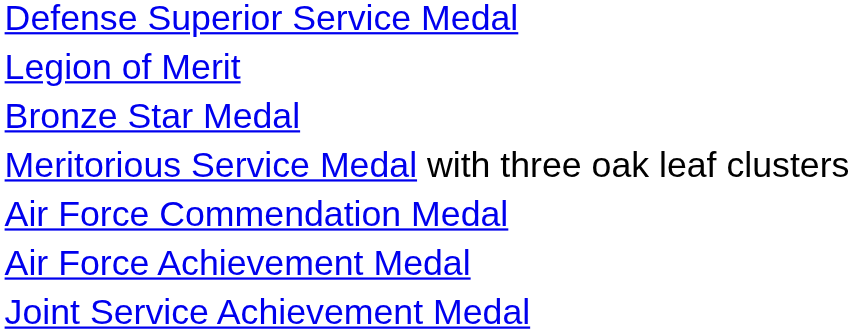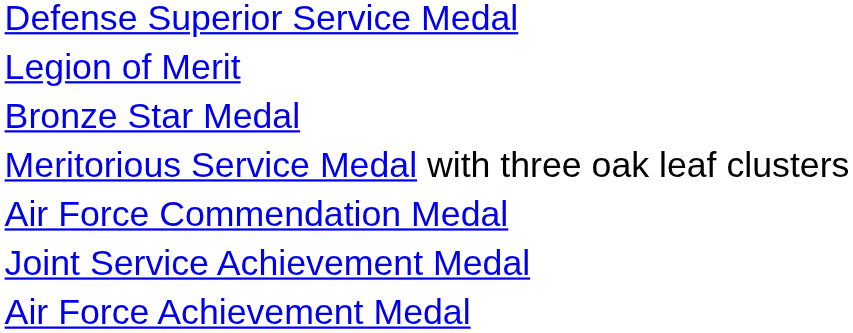 <table>
 <tr>
 <td></td>
 <td><a href='#'>Defense Superior Service Medal</a></td>
 </tr>
 <tr>
 <td></td>
 <td><a href='#'>Legion of Merit</a></td>
 </tr>
 <tr>
 <td></td>
 <td><a href='#'>Bronze Star Medal</a></td>
 </tr>
 <tr>
 <td></td>
 <td><a href='#'>Meritorious Service Medal</a> with three oak leaf clusters</td>
 </tr>
 <tr>
 <td></td>
 <td><a href='#'>Air Force Commendation Medal</a></td>
 </tr>
 <tr>
 <td></td>
-<td><a href='#'>Air Force Achievement Medal</a></td>
+<td><a href='#'>Joint Service Achievement Medal</a></td>
 </tr>
 <tr>
 <td></td>
-<td><a href='#'>Joint Service Achievement Medal</a></td>
+<td><a href='#'>Air Force Achievement Medal</a></td>
 </tr>
 <tr>
 </tr>
 </table>
